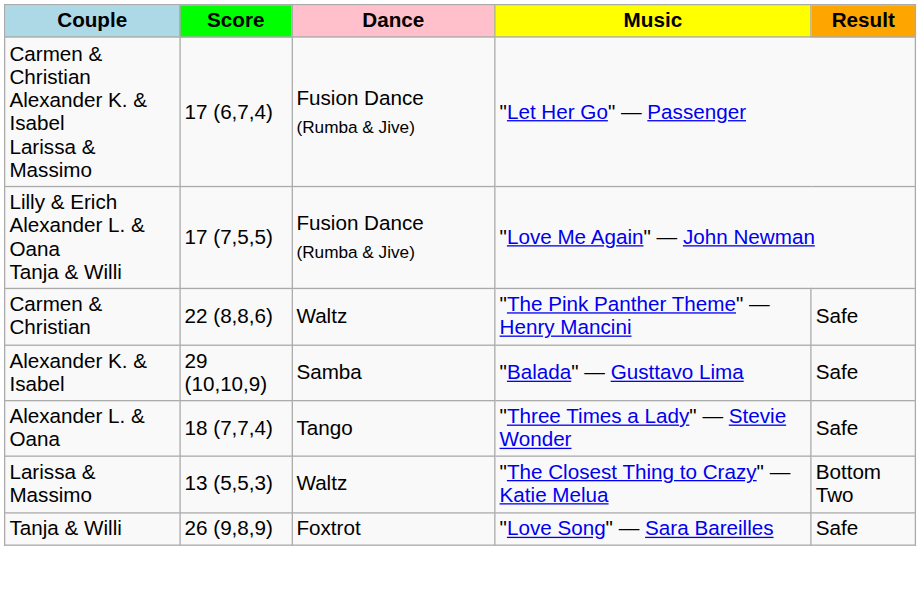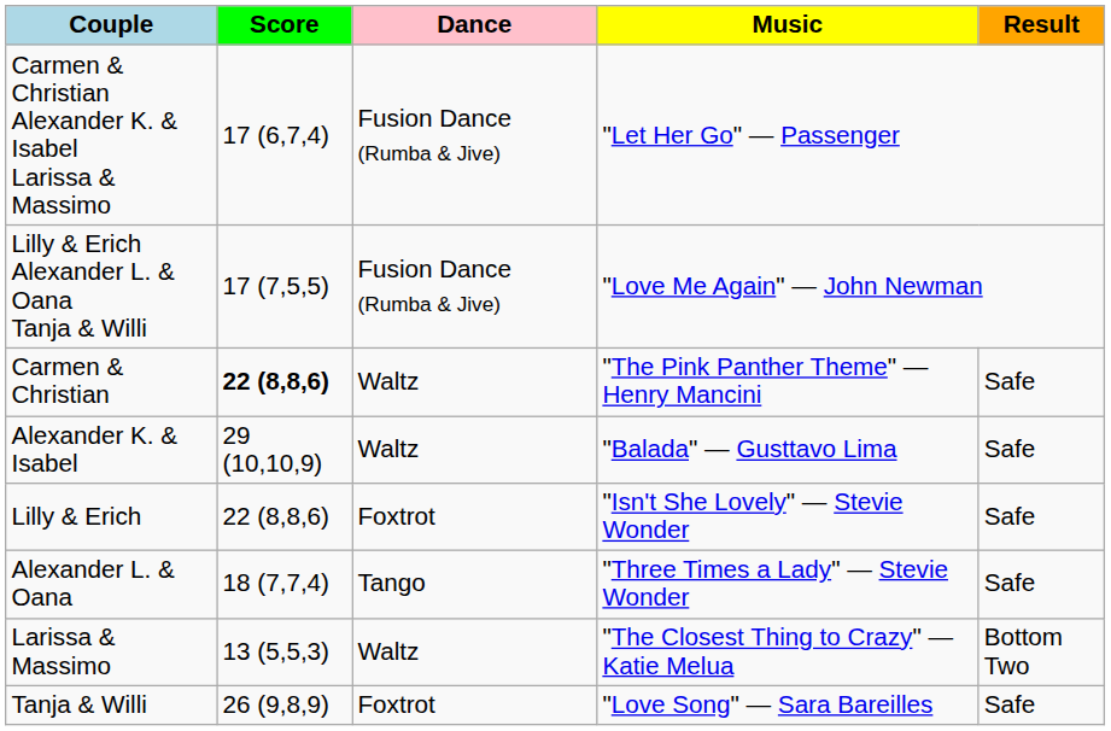 <table class="wikitable" style="width:80%;">
 <tr>
 <th style="background:lightblue;">Couple</th>
 <th style="background:lime;">Score</th>
 <th style="background:pink;">Dance</th>
 <th style="background:yellow;">Music</th>
 <th style="background:orange;">Result</th>
 </tr>
 <tr>
 <td>Carmen & Christian <br> Alexander K. & Isabel <br> Larissa & Massimo</td>
 <td>17 (6,7,4)</td>
 <td>Fusion Dance <sub>(Rumba & Jive)</sub></td>
 <td colspan=2>"<a href='#'>Let Her Go</a>" — <a href='#'>Passenger</a></td>
 </tr>
 <tr>
 <td>Lilly & Erich <br> Alexander L. & Oana <br> Tanja & Willi</td>
 <td>17 (7,5,5)</td>
 <td>Fusion Dance <sub>(Rumba & Jive)</sub></td>
 <td colspan=2>"<a href='#'>Love Me Again</a>" — <a href='#'>John Newman</a></td>
 </tr>
 <tr>
 <td>Carmen & Christian</td>
-<td>22 (8,8,6)</td>
+<td><strong>22 (8,8,6)</strong></td>
 <td>Waltz</td>
 <td>"<a href='#'>The Pink Panther Theme</a>" — <a href='#'>Henry Mancini</a></td>
 <td>Safe</td>
 </tr>
 <tr>
 <td>Alexander K. & Isabel</td>
 <td>29 (10,10,9)</td>
-<td>Samba</td>
+<td>Waltz</td>
 <td>"<a href='#'>Balada</a>" — <a href='#'>Gusttavo Lima</a></td>
+<td>Safe</td>
+</tr>
+<tr>
+<td>Lilly & Erich</td>
+<td>22 (8,8,6)</td>
+<td>Foxtrot</td>
+<td>"<a href='#'>Isn't She Lovely</a>" — <a href='#'>Stevie Wonder</a></td>
 <td>Safe</td>
 </tr>
 <tr>
 <td>Alexander L. & Oana</td>
 <td>18 (7,7,4)</td>
 <td>Tango</td>
 <td>"<a href='#'>Three Times a Lady</a>" — <a href='#'>Stevie Wonder</a></td>
 <td>Safe</td>
 </tr>
 <tr>
 <td>Larissa & Massimo</td>
 <td>13 (5,5,3)</td>
 <td>Waltz</td>
 <td>"<a href='#'>The Closest Thing to Crazy</a>" — <a href='#'>Katie Melua</a></td>
 <td>Bottom Two</td>
 </tr>
 <tr>
 <td>Tanja & Willi</td>
 <td>26 (9,8,9)</td>
 <td>Foxtrot</td>
 <td>"<a href='#'>Love Song</a>" — <a href='#'>Sara Bareilles</a></td>
 <td>Safe</td>
 </tr>
 </table>
